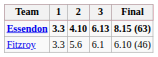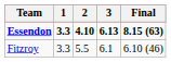 <table class="wikitable" | align="left">
 <tr bgcolor="#FF0033">
 <th>Team</th>
 <th>1</th>
 <th>2</th>
 <th>3</th>
 <th>Final</th>
 </tr>
 <tr>
 <td><strong><a href='#'>Essendon</a></strong></td>
 <td><strong>3.3</strong></td>
 <td><strong>4.10</strong></td>
 <td><strong>6.13</strong></td>
 <td><strong>8.15 (63)</strong></td>
 </tr>
 <tr>
 <td><a href='#'>Fitzroy</a></td>
 <td>3.3</td>
-<td>5.6</td>
+<td>5.5</td>
 <td>6.1</td>
 <td>6.10 (46)</td>
 </tr>
 </table>
